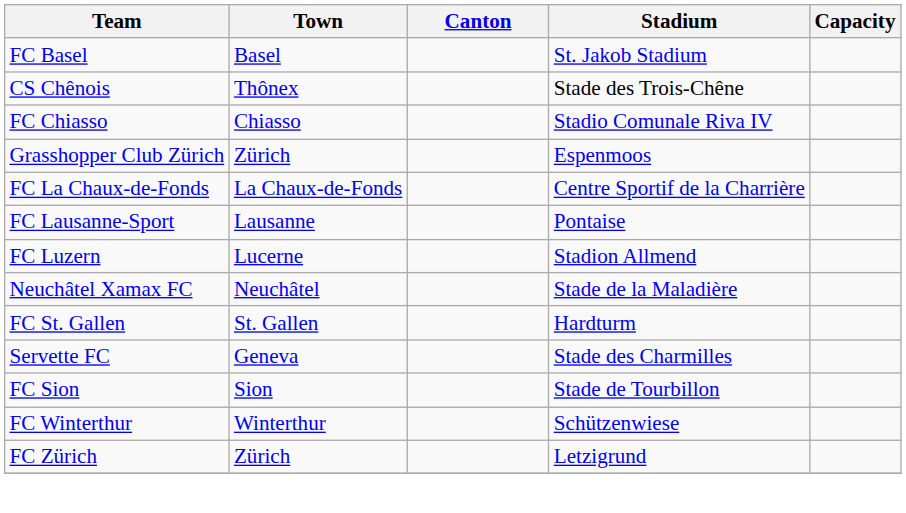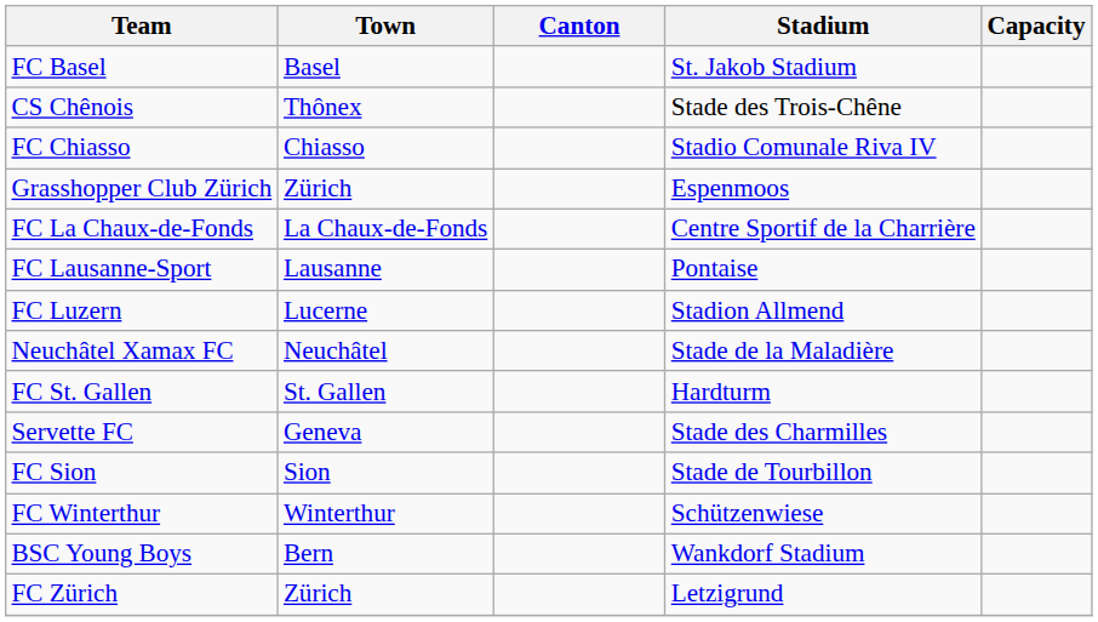 <table class="wikitable sortable" style="text-align: left;">
 <tr>
 <th>Team</th>
 <th>Town</th>
 <th width="100"><a href='#'>Canton</a></th>
 <th>Stadium</th>
 <th>Capacity</th>
 </tr>
 <tr>
 <td><a href='#'>FC Basel</a></td>
 <td><a href='#'>Basel</a></td>
 <td></td>
 <td><a href='#'>St. Jakob Stadium</a></td>
 <td></td>
 </tr>
 <tr>
 <td><a href='#'>CS Chênois</a></td>
 <td><a href='#'>Thônex</a></td>
 <td></td>
 <td>Stade des Trois-Chêne</td>
 <td></td>
 </tr>
 <tr>
 <td><a href='#'>FC Chiasso</a></td>
 <td><a href='#'>Chiasso</a></td>
 <td></td>
 <td><a href='#'>Stadio Comunale Riva IV</a></td>
 <td></td>
 </tr>
 <tr>
 <td><a href='#'>Grasshopper Club Zürich</a></td>
 <td><a href='#'>Zürich</a></td>
 <td></td>
 <td><a href='#'>Espenmoos</a></td>
 <td></td>
 </tr>
 <tr>
 <td><a href='#'>FC La Chaux-de-Fonds</a></td>
 <td><a href='#'>La Chaux-de-Fonds</a></td>
 <td></td>
 <td><a href='#'>Centre Sportif de la Charrière</a></td>
 <td></td>
 </tr>
 <tr>
 <td><a href='#'>FC Lausanne-Sport</a></td>
 <td><a href='#'>Lausanne</a></td>
 <td></td>
 <td><a href='#'>Pontaise</a></td>
 <td></td>
 </tr>
 <tr>
 <td><a href='#'>FC Luzern</a></td>
 <td><a href='#'>Lucerne</a></td>
 <td></td>
 <td><a href='#'>Stadion Allmend</a></td>
 <td></td>
 </tr>
 <tr>
 <td><a href='#'>Neuchâtel Xamax FC</a></td>
 <td><a href='#'>Neuchâtel</a></td>
 <td></td>
 <td><a href='#'>Stade de la Maladière</a></td>
 <td></td>
 </tr>
 <tr>
 <td><a href='#'>FC St. Gallen</a></td>
 <td><a href='#'>St. Gallen</a></td>
 <td></td>
 <td><a href='#'>Hardturm</a></td>
 <td></td>
 </tr>
 <tr>
 <td><a href='#'>Servette FC</a></td>
 <td><a href='#'>Geneva</a></td>
 <td></td>
 <td><a href='#'>Stade des Charmilles</a></td>
 <td></td>
 </tr>
 <tr>
 <td><a href='#'>FC Sion</a></td>
 <td><a href='#'>Sion</a></td>
 <td></td>
 <td><a href='#'>Stade de Tourbillon</a></td>
 <td></td>
 </tr>
 <tr>
 <td><a href='#'>FC Winterthur</a></td>
 <td><a href='#'>Winterthur</a></td>
 <td></td>
 <td><a href='#'>Schützenwiese</a></td>
 <td></td>
 </tr>
 <tr>
+<td><a href='#'>BSC Young Boys</a></td>
+<td><a href='#'>Bern</a></td>
+<td></td>
+<td><a href='#'>Wankdorf Stadium</a></td>
+<td></td>
+</tr>
+<tr>
 <td><a href='#'>FC Zürich</a></td>
 <td><a href='#'>Zürich</a></td>
 <td></td>
 <td><a href='#'>Letzigrund</a></td>
 <td></td>
 </tr>
 <tr>
 </tr>
 </table>
